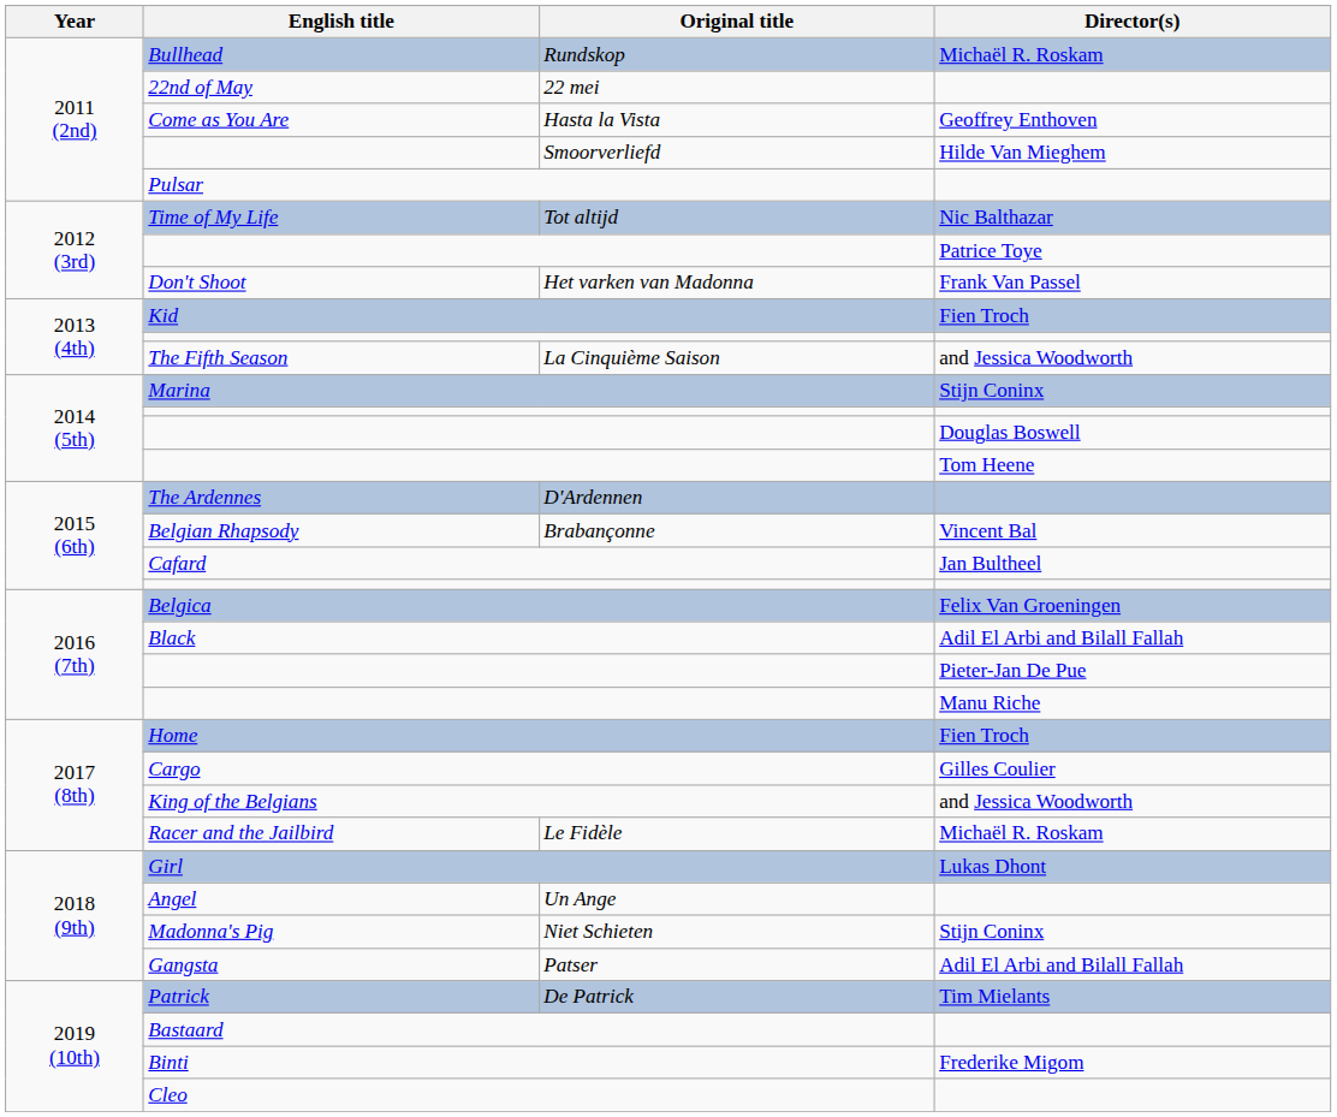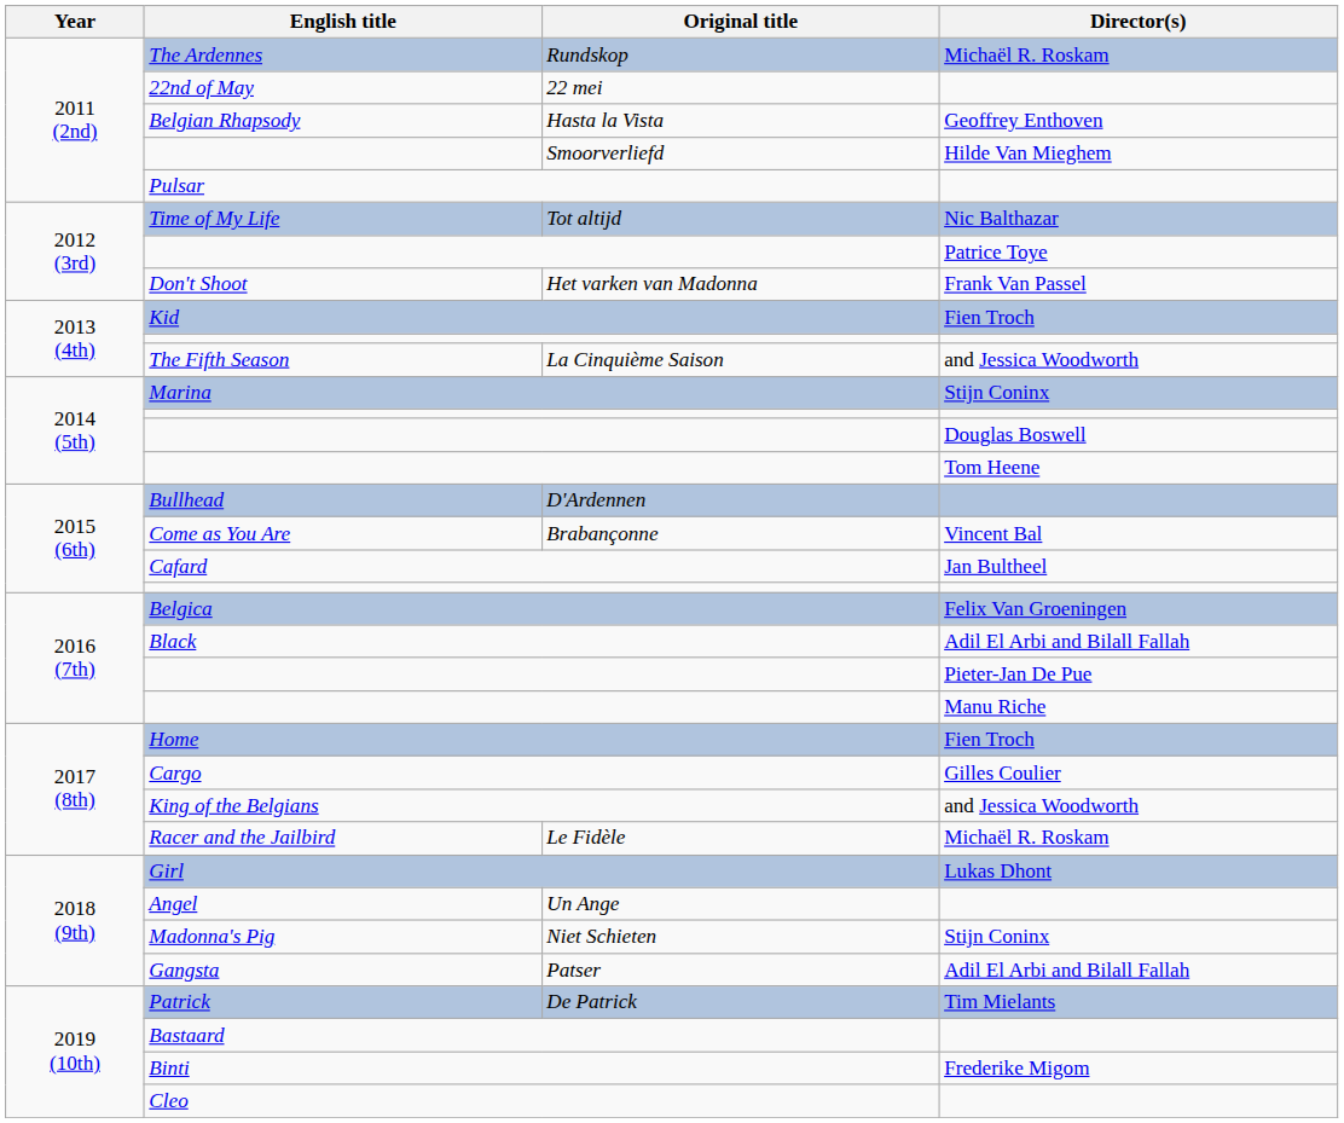 <table class="wikitable">
 <tr>
 <th width="100"><strong>Year</strong></th>
 <th width="300"><strong>English title</strong></th>
 <th width="300"><strong>Original title</strong></th>
 <th width="300"><strong>Director(s)</strong></th>
 </tr>
 <tr>
 <td rowspan="5" style="text-align:center;">2011<br><a href='#'>(2nd)</a></td>
-<td style="background:#B0C4DE;"><em><a href='#'>Bullhead</a></em></td>
+<td style="background:#B0C4DE;"><em><a href='#'>The Ardennes</a></em></td>
 <td style="background:#B0C4DE;"><em>Rundskop</em></td>
 <td style="background:#B0C4DE;"><a href='#'>Michaël R. Roskam</a></td>
 </tr>
 <tr>
 <td><em><a href='#'>22nd of May</a></em></td>
 <td><em>22 mei</em></td>
 <td></td>
 </tr>
 <tr>
-<td><em><a href='#'>Come as You Are</a></em></td>
+<td><em><a href='#'>Belgian Rhapsody</a></em></td>
 <td><em>Hasta la Vista</em></td>
 <td><a href='#'>Geoffrey Enthoven</a></td>
 </tr>
 <tr>
 <td><em></em></td>
 <td><em>Smoorverliefd</em></td>
 <td><a href='#'>Hilde Van Mieghem</a></td>
 </tr>
 <tr>
 <td colspan="2"><em><a href='#'>Pulsar</a></em></td>
 <td></td>
 </tr>
 <tr>
 <td rowspan="3" style="text-align:center;">2012<br><a href='#'>(3rd)</a></td>
 <td style="background:#B0C4DE;"><em><a href='#'>Time of My Life</a></em></td>
 <td style="background:#B0C4DE;"><em>Tot altijd</em></td>
 <td style="background:#B0C4DE;"><a href='#'>Nic Balthazar</a></td>
 </tr>
 <tr>
 <td colspan="2"><em></em></td>
 <td><a href='#'>Patrice Toye</a></td>
 </tr>
 <tr>
 <td><em><a href='#'>Don't Shoot</a></em></td>
 <td><em>Het varken van Madonna</em></td>
 <td><a href='#'>Frank Van Passel</a></td>
 </tr>
 <tr>
 <td rowspan="3" style="text-align:center;">2013<br><a href='#'>(4th)</a></td>
 <td colspan="2" style="background:#B0C4DE;"><em><a href='#'>Kid</a></em></td>
 <td style="background:#B0C4DE;"><a href='#'>Fien Troch</a></td>
 </tr>
 <tr>
 <td colspan="2"><em></em></td>
 <td></td>
 </tr>
 <tr>
 <td><em><a href='#'>The Fifth Season</a></em></td>
 <td><em>La Cinquième Saison</em></td>
 <td> and <a href='#'>Jessica Woodworth</a></td>
 </tr>
 <tr>
 <td rowspan="4" style="text-align:center;">2014<br><a href='#'>(5th)</a></td>
 <td colspan="2" style="background:#B0C4DE;"><em><a href='#'>Marina</a></em></td>
 <td style="background:#B0C4DE;"><a href='#'>Stijn Coninx</a></td>
 </tr>
 <tr>
 <td colspan="2"><em></em></td>
 <td></td>
 </tr>
 <tr>
 <td colspan="2"><em></em></td>
 <td><a href='#'>Douglas Boswell</a></td>
 </tr>
 <tr>
 <td colspan="2"><em></em></td>
 <td><a href='#'>Tom Heene</a></td>
 </tr>
 <tr>
 <td rowspan="4" style="text-align:center;">2015<br><a href='#'>(6th)</a></td>
-<td style="background:#B0C4DE;"><em><a href='#'>The Ardennes</a></em></td>
+<td style="background:#B0C4DE;"><em><a href='#'>Bullhead</a></em></td>
 <td style="background:#B0C4DE;"><em>D'Ardennen</em></td>
 <td style="background:#B0C4DE;"></td>
 </tr>
 <tr>
-<td><em><a href='#'>Belgian Rhapsody</a></em></td>
+<td><em><a href='#'>Come as You Are</a></em></td>
 <td><em>Brabançonne</em></td>
 <td><a href='#'>Vincent Bal</a></td>
 </tr>
 <tr>
 <td colspan="2"><em><a href='#'>Cafard</a></em></td>
 <td><a href='#'>Jan Bultheel</a></td>
 </tr>
 <tr>
 <td colspan="2"><em></em></td>
 <td></td>
 </tr>
 <tr>
 <td rowspan="4" style="text-align:center;">2016<br><a href='#'>(7th)</a></td>
 <td style="background:#B0C4DE;" colspan="2"><em><a href='#'>Belgica</a></em></td>
 <td style="background:#B0C4DE;"><a href='#'>Felix Van Groeningen</a></td>
 </tr>
 <tr>
 <td colspan="2"><em><a href='#'>Black</a></em></td>
 <td><a href='#'>Adil El Arbi and Bilall Fallah</a></td>
 </tr>
 <tr>
 <td colspan="2"><em></em></td>
 <td><a href='#'>Pieter-Jan De Pue</a></td>
 </tr>
 <tr>
 <td colspan="2"><em></em></td>
 <td><a href='#'>Manu Riche</a></td>
 </tr>
 <tr>
 <td rowspan="4" style="text-align:center;">2017<br><a href='#'>(8th)</a></td>
 <td style="background:#B0C4DE;" colspan="2"><em><a href='#'>Home</a></em></td>
 <td style="background:#B0C4DE;"><a href='#'>Fien Troch</a></td>
 </tr>
 <tr>
 <td colspan="2"><em><a href='#'>Cargo</a></em></td>
 <td><a href='#'>Gilles Coulier</a></td>
 </tr>
 <tr>
 <td colspan="2"><em><a href='#'>King of the Belgians</a></em></td>
 <td> and <a href='#'>Jessica Woodworth</a></td>
 </tr>
 <tr>
 <td><em><a href='#'>Racer and the Jailbird</a></em></td>
 <td><em>Le Fidèle</em></td>
 <td><a href='#'>Michaël R. Roskam</a></td>
 </tr>
 <tr>
 <td rowspan="4" style="text-align:center;">2018<br><a href='#'>(9th)</a></td>
 <td style="background:#B0C4DE;" colspan="2"><em><a href='#'>Girl</a></em></td>
 <td style="background:#B0C4DE;"><a href='#'>Lukas Dhont</a></td>
 </tr>
 <tr>
 <td><em><a href='#'>Angel</a></em></td>
 <td><em>Un Ange</em></td>
 <td></td>
 </tr>
 <tr>
 <td><em><a href='#'>Madonna's Pig</a></em></td>
 <td><em>Niet Schieten</em></td>
 <td><a href='#'>Stijn Coninx</a></td>
 </tr>
 <tr>
 <td><em><a href='#'>Gangsta</a></em></td>
 <td><em>Patser</em></td>
 <td><a href='#'>Adil El Arbi and Bilall Fallah</a></td>
 </tr>
 <tr>
 <td rowspan="4" style="text-align:center;">2019<br><a href='#'>(10th)</a></td>
 <td style="background:#B0C4DE;"><em><a href='#'>Patrick</a></em></td>
 <td style="background:#B0C4DE;"><em>De Patrick</em></td>
 <td style="background:#B0C4DE;"><a href='#'>Tim Mielants</a></td>
 </tr>
 <tr>
 <td colspan="2"><em><a href='#'>Bastaard</a></em></td>
 <td></td>
 </tr>
 <tr>
 <td colspan="2"><em><a href='#'>Binti</a></em></td>
 <td><a href='#'>Frederike Migom</a></td>
 </tr>
 <tr>
 <td colspan="2"><em><a href='#'>Cleo</a></em></td>
 <td></td>
 </tr>
 </table>
